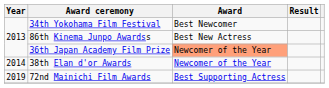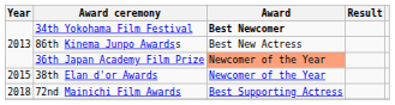 <table class="wikitable sortable">
 <tr>
 <th>Year</th>
 <th>Award ceremony</th>
 <th>Award</th>
 <th>Result</th>
 <th class="unsortable"></th>
 </tr>
 <tr>
 <td rowspan=3>2013</td>
 <td><a href='#'>34th Yokohama Film Festival</a></td>
-<td>Best Newcomer</td>
+<td><strong>Best Newcomer</strong></td>
 <td></td>
 <td></td>
 </tr>
 <tr>
 <td>86th <a href='#'>Kinema Junpo Awards</a>s</td>
 <td>Best New Actress</td>
 <td></td>
 <td></td>
 </tr>
 <tr>
 <td><a href='#'>36th Japan Academy Film Prize</a></td>
 <td style="background: lightsalmon;">Newcomer of the Year</td>
 <td></td>
 <td></td>
 </tr>
 <tr>
-<td>2014</td>
+<td>2015</td>
 <td>38th <a href='#'>Elan d'or Awards</a></td>
 <td><a href='#'>Newcomer of the Year</a></td>
 <td></td>
 <td></td>
 </tr>
 <tr>
-<td>2019</td>
+<td>2018</td>
 <td>72nd <a href='#'>Mainichi Film Awards</a></td>
 <td><a href='#'>Best Supporting Actress</a></td>
 <td></td>
 <td></td>
 </tr>
 <tr>
 </tr>
 </table>
